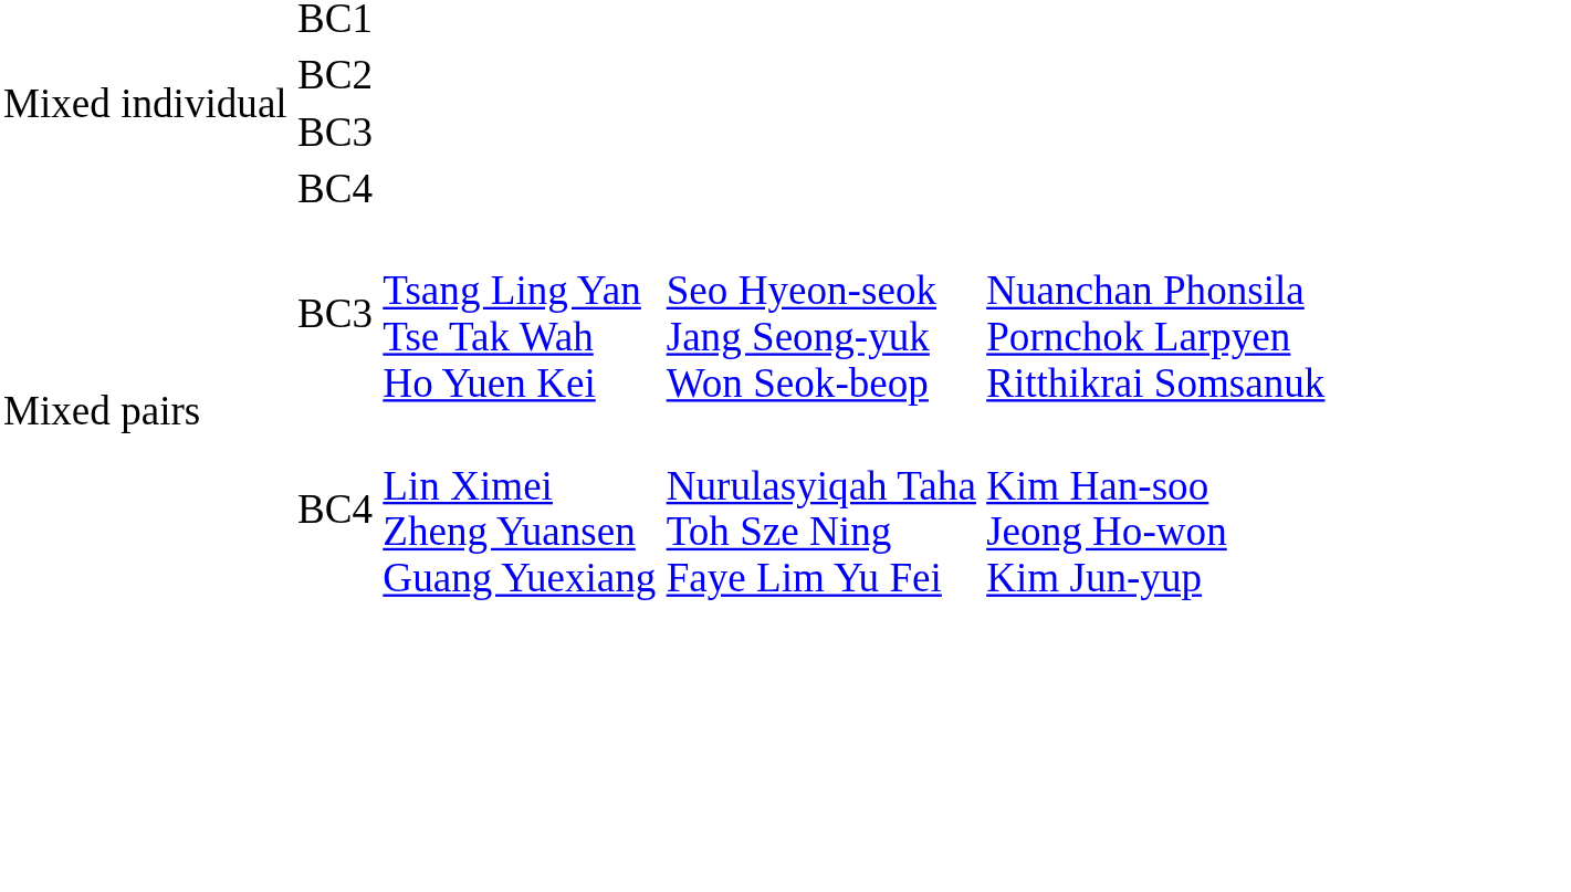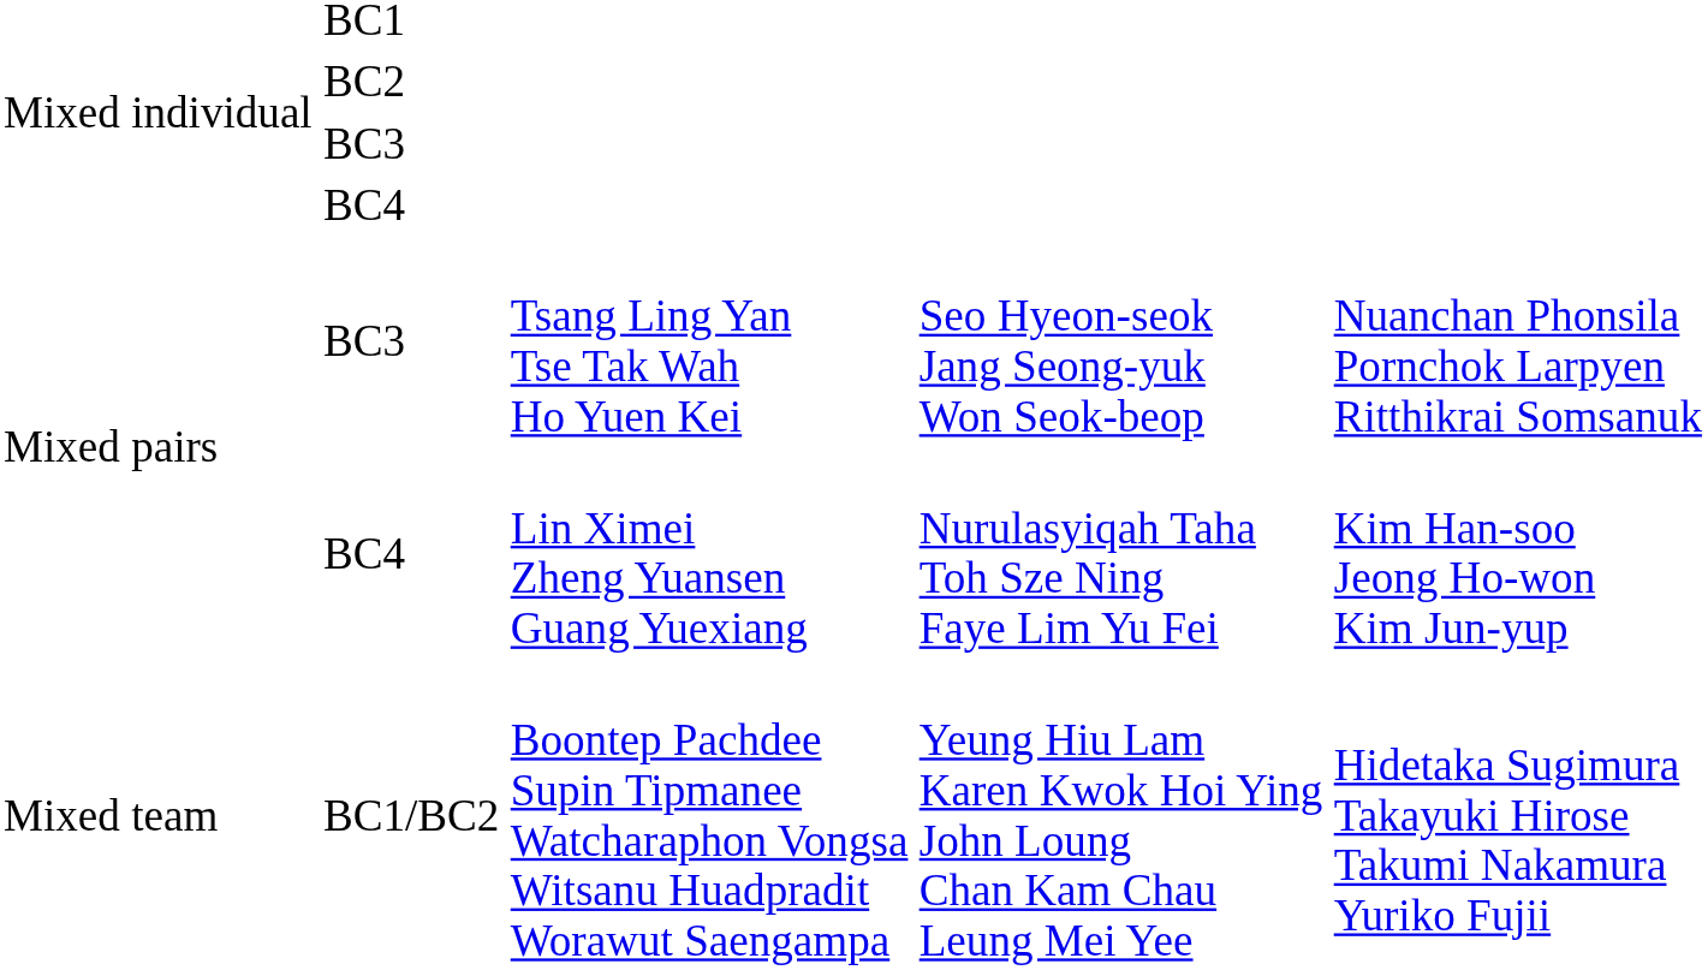 <table>
 <tr>
 <td rowspan=4>Mixed individual</td>
 <td>BC1</td>
 <td></td>
 <td></td>
 <td></td>
 </tr>
 <tr>
 <td>BC2</td>
 <td></td>
 <td></td>
 <td></td>
 </tr>
 <tr>
 <td>BC3</td>
 <td></td>
 <td></td>
 <td></td>
 </tr>
 <tr>
 <td>BC4</td>
 <td></td>
 <td></td>
 <td></td>
 </tr>
 <tr>
 <td rowspan=2>Mixed pairs</td>
 <td>BC3</td>
 <td><br><a href='#'>Tsang Ling Yan</a><br><a href='#'>Tse Tak Wah</a><br><a href='#'>Ho Yuen Kei</a></td>
 <td><br><a href='#'>Seo Hyeon-seok</a><br><a href='#'>Jang Seong-yuk</a><br><a href='#'>Won Seok-beop</a></td>
 <td><br><a href='#'>Nuanchan Phonsila</a><br><a href='#'>Pornchok Larpyen</a><br><a href='#'>Ritthikrai Somsanuk</a></td>
 </tr>
 <tr>
 <td>BC4</td>
 <td><br><a href='#'>Lin Ximei</a><br><a href='#'>Zheng Yuansen</a><br><a href='#'>Guang Yuexiang</a></td>
 <td><br><a href='#'>Nurulasyiqah Taha</a><br><a href='#'>Toh Sze Ning</a><br><a href='#'>Faye Lim Yu Fei</a></td>
 <td><br><a href='#'>Kim Han-soo</a><br><a href='#'>Jeong Ho-won</a><br><a href='#'>Kim Jun-yup</a></td>
 </tr>
+<tr>
+<td>Mixed team</td>
+<td>BC1/BC2</td>
+<td><br><a href='#'>Boontep Pachdee</a><br><a href='#'>Supin Tipmanee</a><br><a href='#'>Watcharaphon Vongsa</a><br><a href='#'>Witsanu Huadpradit</a><br><a href='#'>Worawut Saengampa</a></td>
+<td><br><a href='#'>Yeung Hiu Lam</a><br><a href='#'>Karen Kwok Hoi Ying</a><br><a href='#'>John Loung</a><br><a href='#'>Chan Kam Chau</a><br><a href='#'>Leung Mei Yee</a></td>
+<td><br><a href='#'>Hidetaka Sugimura</a><br><a href='#'>Takayuki Hirose</a><br><a href='#'>Takumi Nakamura</a><br><a href='#'>Yuriko Fujii</a></td>
+</tr>
 </table>
